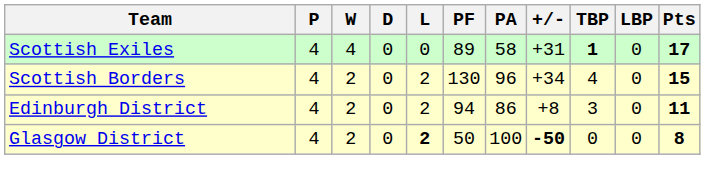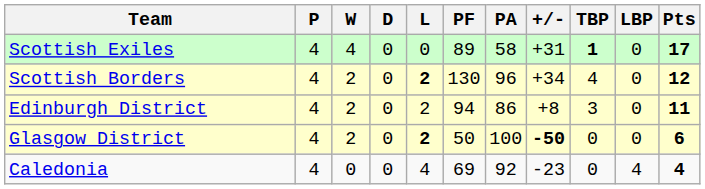 <table class="wikitable" style="text-align: center;">
 <tr>
 <th style="width:200px;">Team</th>
 <th width="20">P</th>
 <th width="20">W</th>
 <th width="20">D</th>
 <th width="20">L</th>
 <th width="20">PF</th>
 <th width="20">PA</th>
 <th width="25">+/-</th>
 <th width="25">TBP</th>
 <th width="25">LBP</th>
 <th width="20">Pts</th>
 </tr>
 <tr style="background:#cfc;">
 <td align="left"><a href='#'>Scottish Exiles</a></td>
 <td>4</td>
 <td>4</td>
 <td>0</td>
 <td>0</td>
 <td>89</td>
 <td>58</td>
 <td>+31</td>
 <td><strong>1</strong></td>
 <td>0</td>
 <td><strong>17</strong></td>
 </tr>
 <tr style="background:#ffc;">
 <td align="left"><a href='#'>Scottish Borders</a></td>
 <td>4</td>
 <td>2</td>
 <td>0</td>
-<td>2</td>
+<td><strong>2</strong></td>
 <td>130</td>
 <td>96</td>
 <td>+34</td>
 <td>4</td>
 <td>0</td>
-<td><strong>15</strong></td>
+<td><strong>12</strong></td>
 </tr>
 <tr style="background:#ffc;">
 <td align="left"><a href='#'>Edinburgh District</a></td>
 <td>4</td>
 <td>2</td>
 <td>0</td>
 <td>2</td>
 <td>94</td>
 <td>86</td>
 <td>+8</td>
 <td>3</td>
 <td>0</td>
 <td><strong>11</strong></td>
 </tr>
 <tr style="background:#ffc;">
 <td align="left"><a href='#'>Glasgow District</a></td>
 <td>4</td>
 <td>2</td>
 <td>0</td>
 <td><strong>2</strong></td>
 <td>50</td>
 <td>100</td>
 <td><strong>-50</strong></td>
 <td>0</td>
 <td>0</td>
-<td><strong>8</strong></td>
+<td><strong>6</strong></td>
+</tr>
+<tr>
+<td align="left"><a href='#'>Caledonia</a></td>
+<td>4</td>
+<td>0</td>
+<td>0</td>
+<td>4</td>
+<td>69</td>
+<td>92</td>
+<td>-23</td>
+<td>0</td>
+<td>4</td>
+<td><strong>4</strong></td>
 </tr>
 </table>
